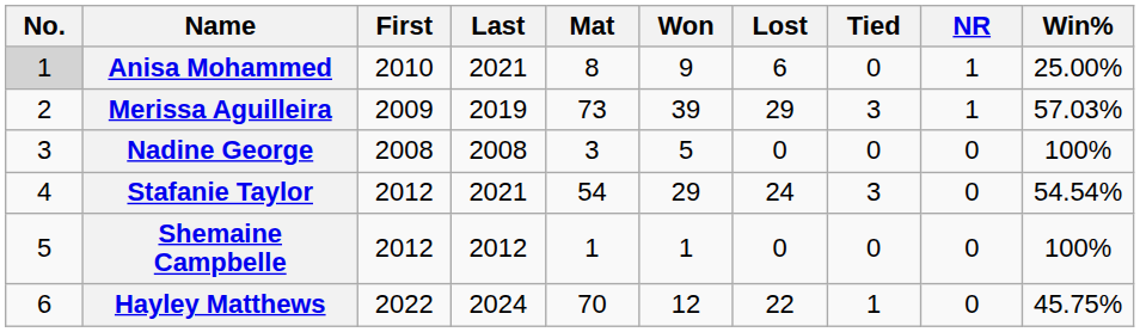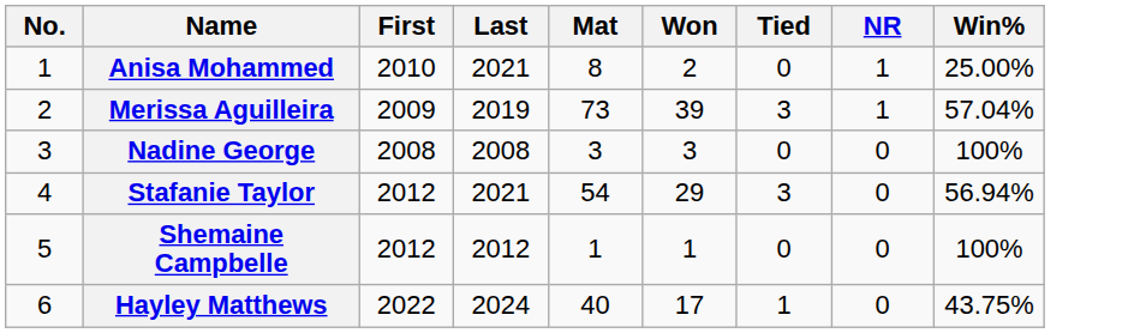 <table class="wikitable plainrowheaders">
 <tr>
 <th width="40" scope="col">No.</th>
 <th width="160" scope="col">Name</th>
 <th width="50" scope="col">First</th>
 <th width="50" scope="col">Last</th>
 <th width="50" scope="col">Mat</th>
 <th width="50" scope="col">Won</th>
-<th width="50" scope="col">Lost</th>
 <th width="50" scope="col">Tied</th>
 <th width="55" scope="col"><a href='#'>NR</a></th>
 <th width="60" scope="col">Win%</th>
 </tr>
 <tr align=center>
-<td style="background: lightgrey;">1</td>
+<td>1</td>
 <th align=left scope="row"><a href='#'>Anisa Mohammed</a></th>
 <td>2010</td>
 <td>2021</td>
 <td>8</td>
-<td>9</td>
-<td>6</td>
+<td>2</td>
 <td>0</td>
 <td>1</td>
 <td>25.00%</td>
 </tr>
 <tr align=center>
 <td>2</td>
 <th align=left scope="row"><a href='#'>Merissa Aguilleira</a></th>
 <td>2009</td>
 <td>2019</td>
 <td>73</td>
 <td>39</td>
-<td>29</td>
 <td>3</td>
 <td>1</td>
-<td>57.03%</td>
+<td>57.04%</td>
 </tr>
 <tr align=center>
 <td>3</td>
 <th align=left scope="row"><a href='#'>Nadine George</a></th>
 <td>2008</td>
 <td>2008</td>
 <td>3</td>
-<td>5</td>
-<td>0</td>
+<td>3</td>
 <td>0</td>
 <td>0</td>
 <td>100%</td>
 </tr>
 <tr align=center>
 <td>4</td>
 <th align=left scope="row"><a href='#'>Stafanie Taylor</a></th>
 <td>2012</td>
 <td>2021</td>
 <td>54</td>
 <td>29</td>
-<td>24</td>
 <td>3</td>
 <td>0</td>
-<td>54.54%</td>
+<td>56.94%</td>
 </tr>
 <tr align=center>
 <td>5</td>
 <th align=left scope="row"><a href='#'>Shemaine Campbelle</a></th>
 <td>2012</td>
 <td>2012</td>
 <td>1</td>
 <td>1</td>
 <td>0</td>
 <td>0</td>
-<td>0</td>
 <td>100%</td>
 </tr>
 <tr align=center>
 <td>6</td>
 <th align=left scope="row"><a href='#'>Hayley Matthews</a></th>
 <td>2022</td>
 <td>2024</td>
-<td>70</td>
-<td>12</td>
-<td>22</td>
+<td>40</td>
+<td>17</td>
 <td>1</td>
 <td>0</td>
-<td>45.75%</td>
+<td>43.75%</td>
 </tr>
 </table>
